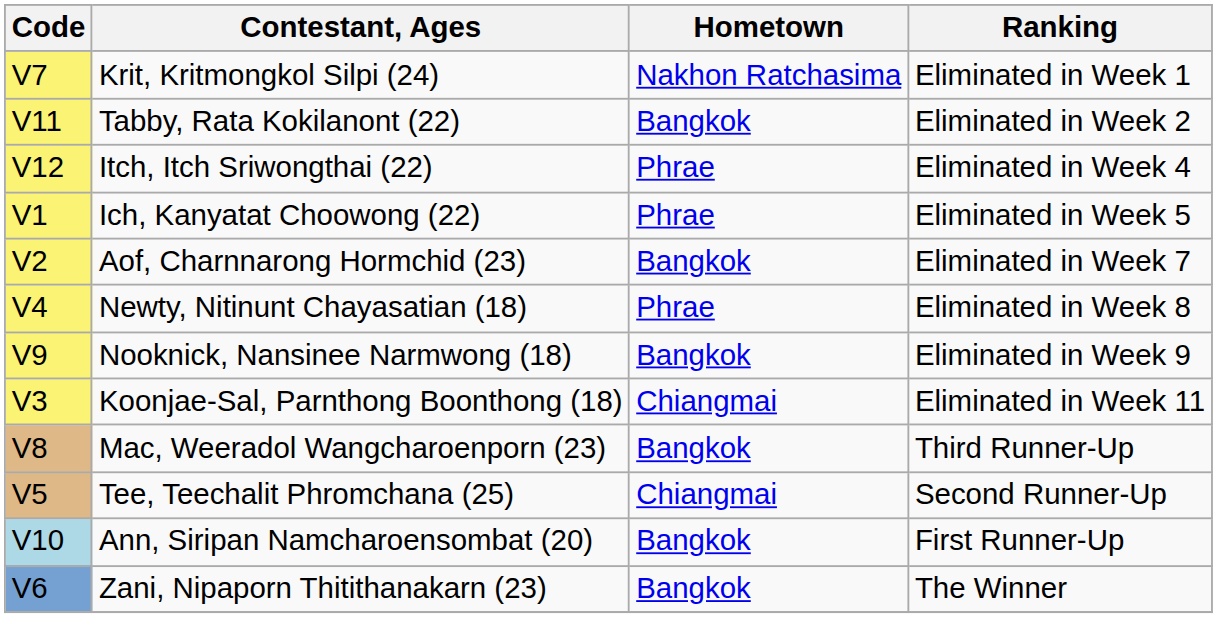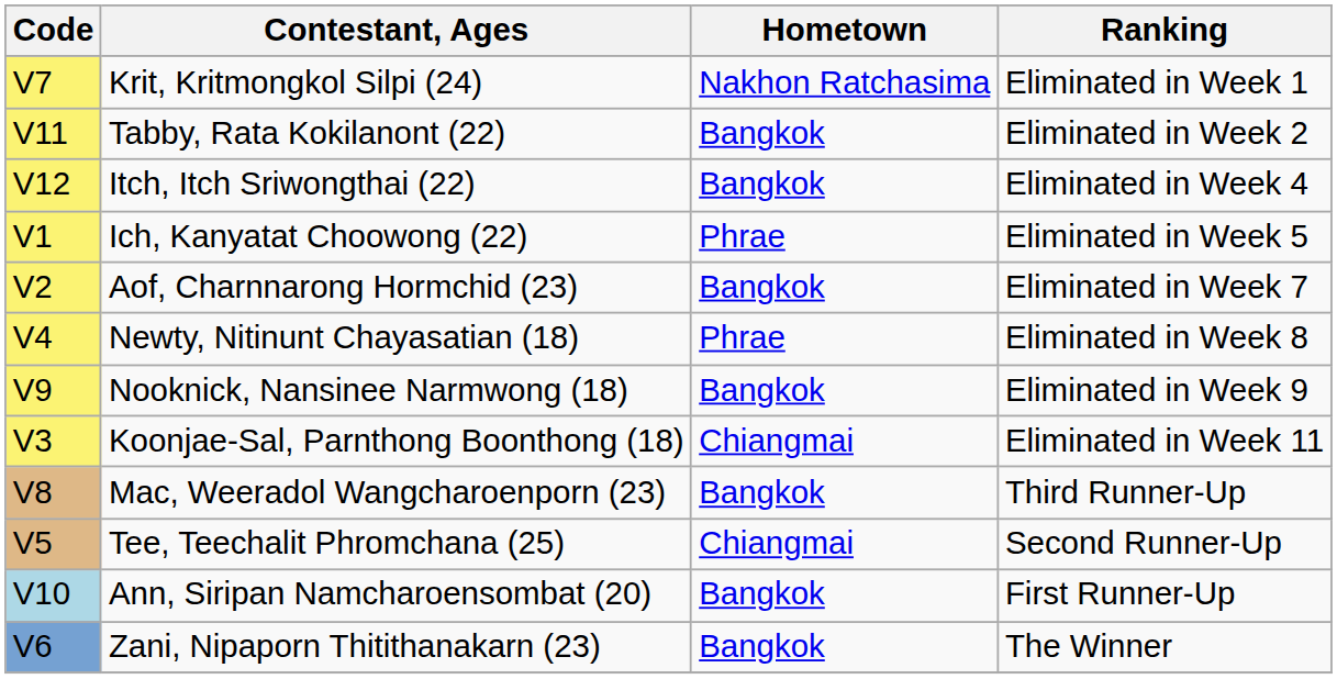 <table class="wikitable">
 <tr>
 <th>Code</th>
 <th>Contestant, Ages</th>
 <th>Hometown</th>
 <th>Ranking</th>
 </tr>
 <tr>
 <td bgcolor="FBF373">V7</td>
 <td>Krit, Kritmongkol Silpi (24)</td>
 <td><a href='#'>Nakhon Ratchasima</a></td>
 <td>Eliminated in Week 1</td>
 </tr>
 <tr>
 <td bgcolor="FBF373">V11</td>
 <td>Tabby, Rata Kokilanont (22)</td>
 <td><a href='#'>Bangkok</a></td>
 <td>Eliminated in Week 2</td>
 </tr>
 <tr>
 <td bgcolor="FBF373">V12</td>
 <td>Itch, Itch Sriwongthai (22)</td>
-<td><a href='#'>Phrae</a></td>
+<td><a href='#'>Bangkok</a></td>
 <td>Eliminated in Week 4</td>
 </tr>
 <tr>
 <td bgcolor="FBF373">V1</td>
 <td>Ich, Kanyatat Choowong (22)</td>
 <td><a href='#'>Phrae</a></td>
 <td>Eliminated in Week 5</td>
 </tr>
 <tr>
 <td bgcolor="FBF373">V2</td>
 <td>Aof, Charnnarong Hormchid (23)</td>
 <td><a href='#'>Bangkok</a></td>
 <td>Eliminated in Week 7</td>
 </tr>
 <tr>
 <td bgcolor="FBF373">V4</td>
 <td>Newty, Nitinunt Chayasatian (18)</td>
 <td><a href='#'>Phrae</a></td>
 <td>Eliminated in Week 8</td>
 </tr>
 <tr>
 <td bgcolor="FBF373">V9</td>
 <td>Nooknick, Nansinee Narmwong (18)</td>
 <td><a href='#'>Bangkok</a></td>
 <td>Eliminated in Week 9</td>
 </tr>
 <tr>
 <td bgcolor="FBF373">V3</td>
 <td>Koonjae-Sal, Parnthong Boonthong (18)</td>
 <td><a href='#'>Chiangmai</a></td>
 <td>Eliminated in Week 11</td>
 </tr>
 <tr>
 <td bgcolor="#DEB887">V8</td>
 <td>Mac, Weeradol Wangcharoenporn (23)</td>
 <td><a href='#'>Bangkok</a></td>
 <td>Third Runner-Up</td>
 </tr>
 <tr>
 <td bgcolor="#DEB887">V5</td>
 <td>Tee, Teechalit Phromchana (25)</td>
 <td><a href='#'>Chiangmai</a></td>
 <td>Second Runner-Up</td>
 </tr>
 <tr>
 <td bgcolor="lightblue">V10</td>
 <td>Ann, Siripan Namcharoensombat (20)</td>
 <td><a href='#'>Bangkok</a></td>
 <td>First Runner-Up</td>
 </tr>
 <tr>
 <td bgcolor="#75A1D2">V6</td>
 <td>Zani, Nipaporn Thitithanakarn (23)</td>
 <td><a href='#'>Bangkok</a></td>
 <td>The Winner</td>
 </tr>
 <tr>
 </tr>
 </table>
